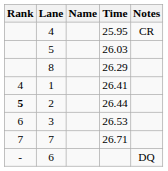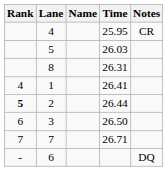 <table class="wikitable sortable" style="text-align:center">
 <tr>
 <th>Rank</th>
 <th>Lane</th>
 <th>Name</th>
 <th>Time</th>
 <th>Notes</th>
 </tr>
 <tr>
 <td></td>
 <td>4</td>
 <td align=left></td>
 <td>25.95</td>
 <td>CR</td>
 </tr>
 <tr>
 <td></td>
 <td>5</td>
 <td align=left></td>
 <td>26.03</td>
 <td></td>
 </tr>
 <tr>
 <td></td>
 <td>8</td>
 <td align=left></td>
-<td>26.29</td>
+<td>26.31</td>
 <td></td>
 </tr>
 <tr>
 <td>4</td>
 <td>1</td>
 <td align=left></td>
 <td>26.41</td>
 <td></td>
 </tr>
 <tr>
 <td><strong>5</strong></td>
 <td>2</td>
 <td align=left></td>
 <td>26.44</td>
 <td></td>
 </tr>
 <tr>
 <td>6</td>
 <td>3</td>
 <td align=left></td>
-<td>26.53</td>
+<td>26.50</td>
 <td></td>
 </tr>
 <tr>
 <td>7</td>
 <td>7</td>
 <td align=left></td>
 <td>26.71</td>
 <td></td>
 </tr>
 <tr>
 <td>-</td>
 <td>6</td>
 <td align=left></td>
 <td></td>
 <td>DQ</td>
 </tr>
 </table>
